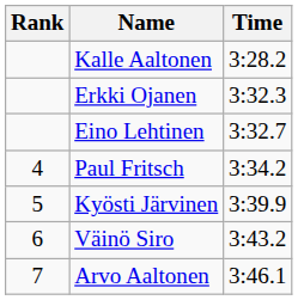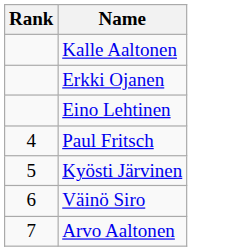 <table class="wikitable" style="text-align:center">
 <tr>
 <th>Rank</th>
 <th>Name</th>
-<th>Time</th>
 </tr>
 <tr>
 <td></td>
 <td align=left><a href='#'>Kalle Aaltonen</a></td>
-<td>3:28.2</td>
 </tr>
 <tr>
 <td></td>
 <td align=left><a href='#'>Erkki Ojanen</a></td>
-<td>3:32.3</td>
 </tr>
 <tr>
 <td></td>
 <td align=left><a href='#'>Eino Lehtinen</a></td>
-<td>3:32.7</td>
 </tr>
 <tr>
 <td>4</td>
 <td align=left><a href='#'>Paul Fritsch</a></td>
-<td>3:34.2</td>
 </tr>
 <tr>
 <td>5</td>
 <td align=left><a href='#'>Kyösti Järvinen</a></td>
-<td>3:39.9</td>
 </tr>
 <tr>
 <td>6</td>
 <td align=left><a href='#'>Väinö Siro</a></td>
-<td>3:43.2</td>
 </tr>
 <tr>
 <td>7</td>
 <td align=left><a href='#'>Arvo Aaltonen</a></td>
-<td>3:46.1</td>
 </tr>
 </table>
